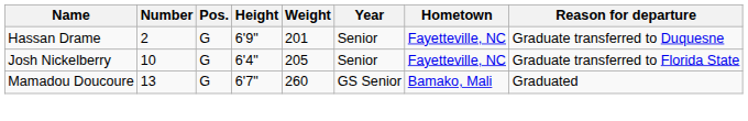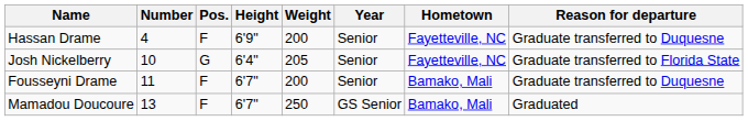 <table class="wikitable sortable" border="1">
 <tr>
 <th>Name</th>
 <th>Number</th>
 <th>Pos.</th>
 <th>Height</th>
 <th>Weight</th>
 <th>Year</th>
 <th>Hometown</th>
 <th class="unsortable">Reason for departure</th>
 </tr>
 <tr>
 <td>Hassan Drame</td>
-<td>2</td>
-<td>G</td>
+<td>4</td>
+<td>F</td>
 <td>6'9"</td>
-<td>201</td>
+<td>200</td>
 <td>Senior</td>
 <td><a href='#'>Fayetteville, NC</a></td>
 <td>Graduate transferred to <a href='#'>Duquesne</a></td>
 </tr>
 <tr>
 <td>Josh Nickelberry</td>
 <td>10</td>
 <td>G</td>
 <td>6'4"</td>
 <td>205</td>
 <td>Senior</td>
 <td><a href='#'>Fayetteville, NC</a></td>
 <td>Graduate transferred to <a href='#'>Florida State</a></td>
 </tr>
 <tr>
+<td>Fousseyni Drame</td>
+<td>11</td>
+<td>F</td>
+<td>6'7"</td>
+<td>200</td>
+<td>Senior</td>
+<td><a href='#'>Bamako, Mali</a></td>
+<td>Graduate transferred to <a href='#'>Duquesne</a></td>
+</tr>
+<tr>
 <td>Mamadou Doucoure</td>
 <td>13</td>
-<td>G</td>
+<td>F</td>
 <td>6'7"</td>
-<td>260</td>
+<td>250</td>
 <td>GS Senior</td>
 <td><a href='#'>Bamako, Mali</a></td>
 <td>Graduated</td>
 </tr>
 </table>
